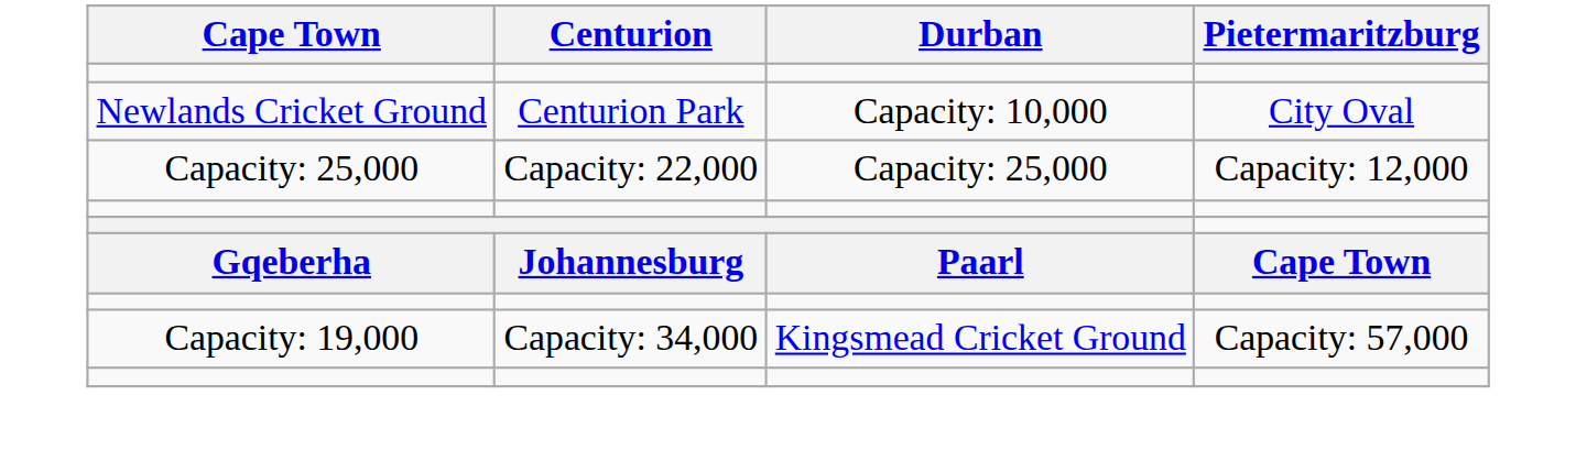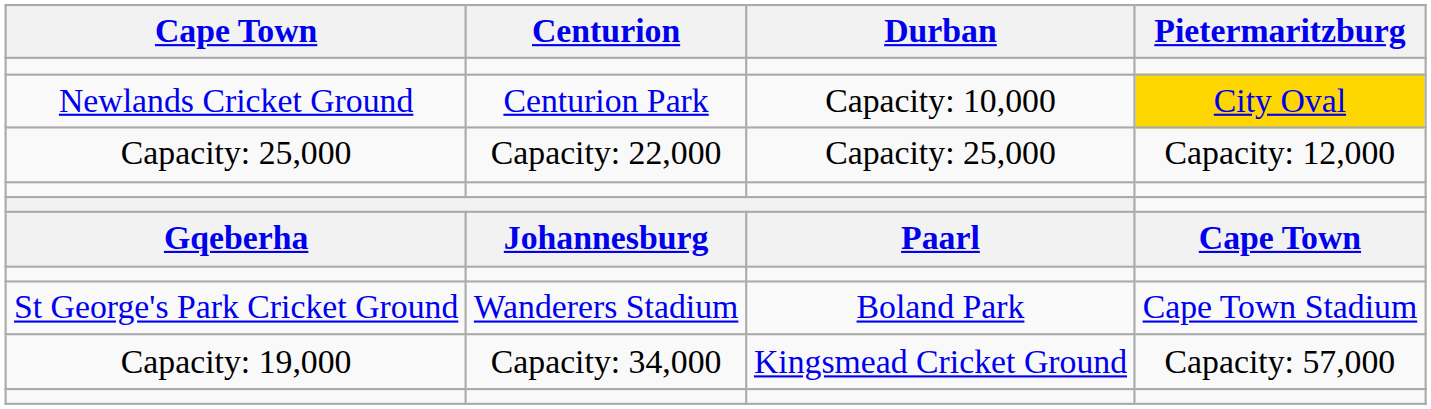 <table class="wikitable" style="text-align:center;margin:auto">
 <tr>
 <th><a href='#'>Cape Town</a></th>
 <th><a href='#'>Centurion</a></th>
 <th><a href='#'>Durban</a></th>
 <th><a href='#'>Pietermaritzburg</a></th>
 </tr>
 <tr>
 <td></td>
 <td></td>
 <td></td>
 </tr>
 <tr>
 <td><a href='#'>Newlands Cricket Ground</a></td>
 <td><a href='#'>Centurion Park</a></td>
 <td>Capacity: 10,000</td>
-<td><a href='#'>City Oval</a></td>
+<td style="background: gold;"><a href='#'>City Oval</a></td>
 </tr>
 <tr>
 <td>Capacity: 25,000</td>
 <td>Capacity: 22,000</td>
 <td>Capacity: 25,000</td>
 <td>Capacity: 12,000</td>
 </tr>
 <tr>
 <td></td>
 <td></td>
 <td></td>
 <td></td>
 </tr>
 <tr>
 <th style="text-align:center;" colspan="3"></th>
 </tr>
 <tr>
 <th><a href='#'>Gqeberha</a></th>
 <th><a href='#'>Johannesburg</a></th>
 <th><a href='#'>Paarl</a></th>
 <th><a href='#'>Cape Town</a></th>
 </tr>
 <tr>
 <td></td>
 <td></td>
 <td></td>
 </tr>
 <tr>
+<td><a href='#'>St George's Park Cricket Ground</a></td>
+<td><a href='#'>Wanderers Stadium</a></td>
+<td><a href='#'>Boland Park</a></td>
+<td><a href='#'>Cape Town Stadium</a></td>
+</tr>
+<tr>
 <td>Capacity: 19,000</td>
 <td>Capacity: 34,000</td>
 <td><a href='#'>Kingsmead Cricket Ground</a></td>
 <td>Capacity: 57,000</td>
 </tr>
 <tr>
 <td></td>
 <td></td>
 <td></td>
 <td></td>
 </tr>
 </table>
